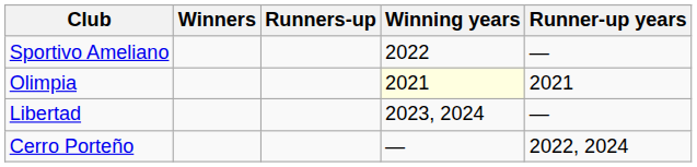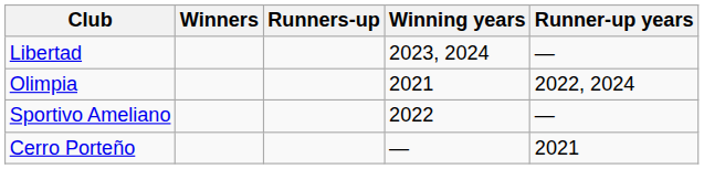 <table class="wikitable sortable">
 <tr>
 <th>Club</th>
 <th>Winners</th>
 <th>Runners-up</th>
 <th>Winning years</th>
 <th>Runner-up years</th>
 </tr>
 <tr>
+<td><a href='#'>Libertad</a></td>
+<td></td>
+<td></td>
+<td>2023, 2024</td>
+<td>—</td>
+</tr>
+<tr>
+<td><a href='#'>Olimpia</a></td>
+<td></td>
+<td></td>
+<td>2021</td>
+<td>2022, 2024</td>
+</tr>
+<tr>
 <td><a href='#'>Sportivo Ameliano</a></td>
 <td></td>
 <td></td>
 <td>2022</td>
 <td>—</td>
 </tr>
 <tr>
-<td><a href='#'>Olimpia</a></td>
-<td></td>
-<td></td>
-<td style="background: lightyellow;">2021</td>
-<td>2021</td>
-</tr>
-<tr>
-<td><a href='#'>Libertad</a></td>
-<td></td>
-<td></td>
-<td>2023, 2024</td>
-<td>—</td>
-</tr>
-<tr>
 <td><a href='#'>Cerro Porteño</a></td>
 <td></td>
 <td></td>
 <td>—</td>
-<td>2022, 2024</td>
+<td>2021</td>
 </tr>
 </table>
